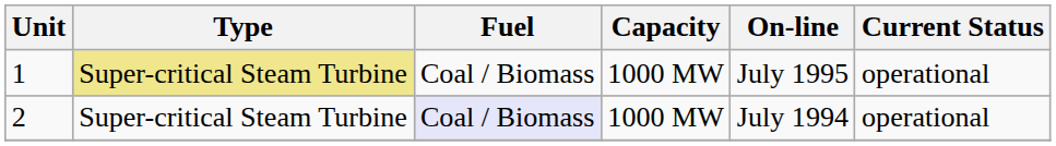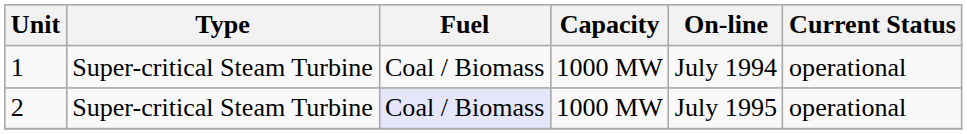 <table class="wikitable">
 <tr>
 <th>Unit</th>
 <th>Type</th>
 <th>Fuel</th>
 <th>Capacity</th>
 <th>On-line</th>
 <th>Current Status</th>
 </tr>
 <tr>
 <td>1</td>
-<td style="background: khaki;">Super-critical Steam Turbine</td>
+<td>Super-critical Steam Turbine</td>
 <td>Coal / Biomass</td>
 <td>1000 MW</td>
-<td>July 1995</td>
+<td>July 1994</td>
 <td>operational</td>
 </tr>
 <tr>
 <td>2</td>
 <td>Super-critical Steam Turbine</td>
 <td style="background: lavender;">Coal / Biomass</td>
 <td>1000 MW</td>
-<td>July 1994</td>
+<td>July 1995</td>
 <td>operational</td>
 </tr>
 <tr>
 </tr>
 </table>
